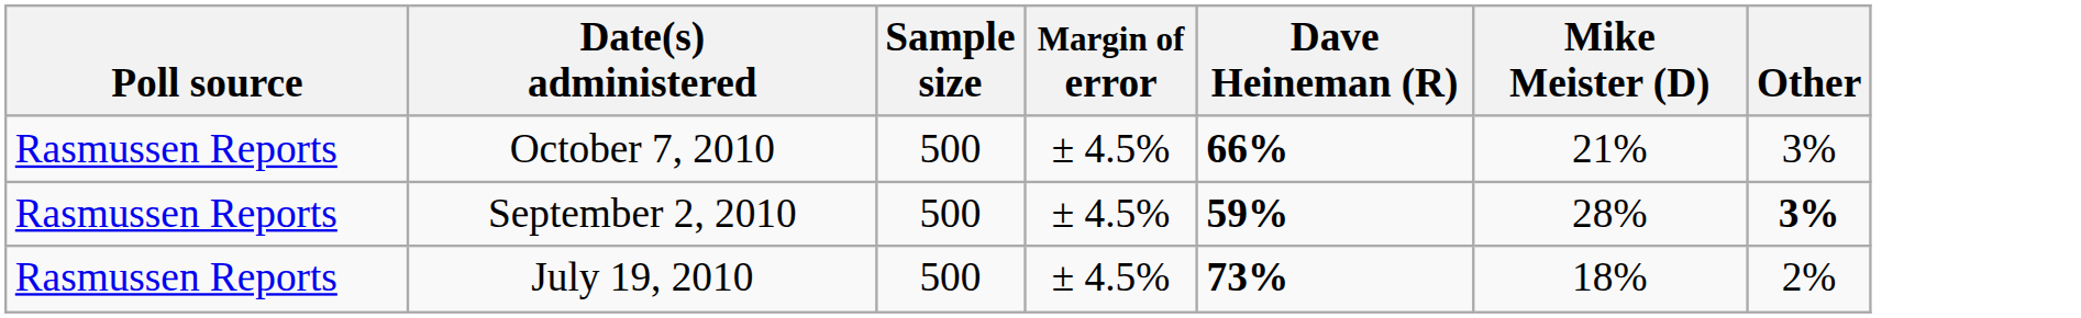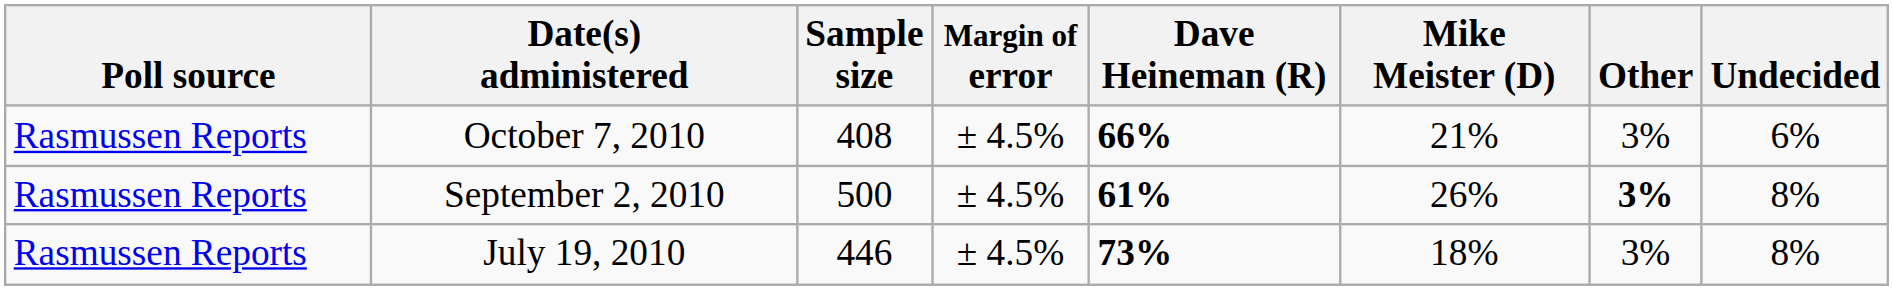 <table class="wikitable">
 <tr valign= bottom>
 <th style="width:150px;">Poll source</th>
 <th style="width:175px;">Date(s)<br>administered</th>
 <th class=small>Sample<br>size</th>
 <th style="width:60px;"><small>Margin of</small><br>error</th>
 <th style="width:100px;">Dave<br>Heineman (R)</th>
 <th style="width:100px;">Mike<br>Meister (D)</th>
 <th>Other</th>
+<th>Undecided</th>
 </tr>
 <tr>
 <td><a href='#'>Rasmussen Reports</a></td>
 <td align=center>October 7, 2010</td>
-<td align=center>500</td>
+<td align=center>408</td>
 <td align=center>± 4.5%</td>
 <td><strong>66%</strong></td>
 <td align=center>21%</td>
 <td align=center>3%</td>
+<td align=center>6%</td>
 </tr>
 <tr>
 <td><a href='#'>Rasmussen Reports</a></td>
 <td align=center>September 2, 2010</td>
 <td align=center>500</td>
 <td align=center>± 4.5%</td>
-<td><strong>59%</strong></td>
-<td align=center>28%</td>
+<td><strong>61%</strong></td>
+<td align=center>26%</td>
 <td align=center><strong>3%</strong></td>
+<td align=center>8%</td>
 </tr>
 <tr>
 <td><a href='#'>Rasmussen Reports</a></td>
 <td align=center>July 19, 2010</td>
-<td align=center>500</td>
+<td align=center>446</td>
 <td align=center>± 4.5%</td>
 <td><strong>73%</strong></td>
 <td align=center>18%</td>
-<td align=center>2%</td>
+<td align=center>3%</td>
+<td align=center>8%</td>
 </tr>
 </table>
